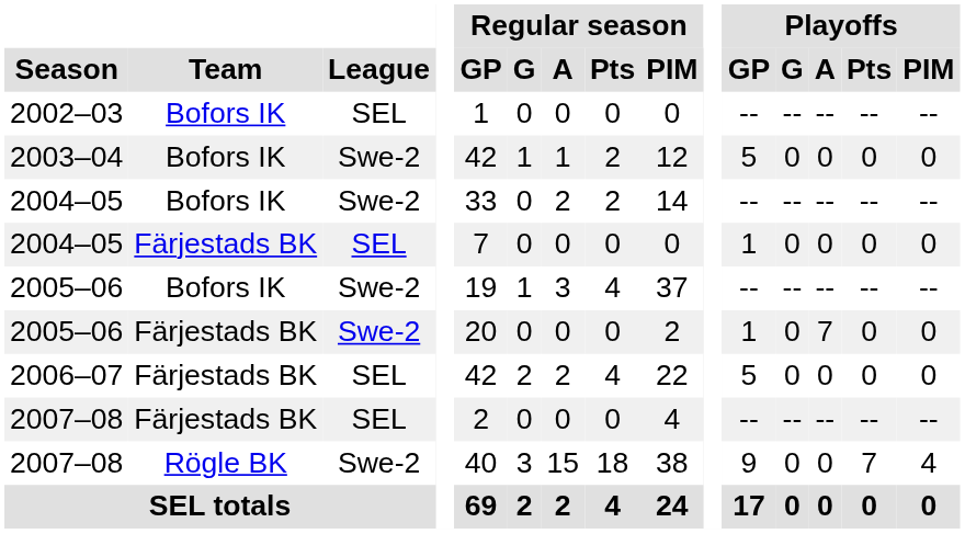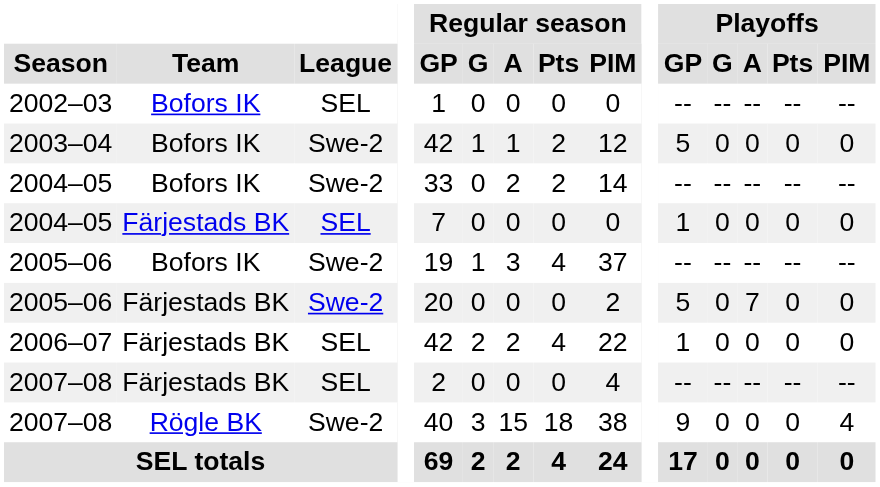 <table BORDER="0" CELLPADDING="3" CELLSPACING="0" ID="Table3">
 <tr bgcolor="#e0e0e0">
 <th colspan="3" bgcolor="#ffffff"> </th>
 <th rowspan="99" bgcolor="#ffffff"> </th>
 <th colspan="5">Regular season</th>
 <th rowspan="99" bgcolor="#ffffff"> </th>
 <th colspan="5">Playoffs</th>
 </tr>
 <tr bgcolor="#e0e0e0">
 <th>Season</th>
 <th>Team</th>
 <th>League</th>
 <th>GP</th>
 <th>G</th>
 <th>A</th>
 <th>Pts</th>
 <th>PIM</th>
 <th>GP</th>
 <th>G</th>
 <th>A</th>
 <th>Pts</th>
 <th>PIM</th>
 </tr>
 <tr ALIGN="center">
 <td>2002–03</td>
 <td><a href='#'>Bofors IK</a></td>
 <td>SEL</td>
 <td>1</td>
 <td>0</td>
 <td>0</td>
 <td>0</td>
 <td>0</td>
 <td>--</td>
 <td>--</td>
 <td>--</td>
 <td>--</td>
 <td>--</td>
 </tr>
 <tr ALIGN="center" bgcolor="#f0f0f0">
 <td>2003–04</td>
 <td>Bofors IK</td>
 <td>Swe-2</td>
 <td>42</td>
 <td>1</td>
 <td>1</td>
 <td>2</td>
 <td>12</td>
 <td>5</td>
 <td>0</td>
 <td>0</td>
 <td>0</td>
 <td>0</td>
 </tr>
 <tr ALIGN="center">
 <td>2004–05</td>
 <td>Bofors IK</td>
 <td>Swe-2</td>
 <td>33</td>
 <td>0</td>
 <td>2</td>
 <td>2</td>
 <td>14</td>
 <td>--</td>
 <td>--</td>
 <td>--</td>
 <td>--</td>
 <td>--</td>
 </tr>
 <tr ALIGN="center" bgcolor="#f0f0f0">
 <td>2004–05</td>
 <td><a href='#'>Färjestads BK</a></td>
 <td><a href='#'>SEL</a></td>
 <td>7</td>
 <td>0</td>
 <td>0</td>
 <td>0</td>
 <td>0</td>
 <td>1</td>
 <td>0</td>
 <td>0</td>
 <td>0</td>
 <td>0</td>
 </tr>
 <tr ALIGN="center">
 <td>2005–06</td>
 <td>Bofors IK</td>
 <td>Swe-2</td>
 <td>19</td>
 <td>1</td>
 <td>3</td>
 <td>4</td>
 <td>37</td>
 <td>--</td>
 <td>--</td>
 <td>--</td>
 <td>--</td>
 <td>--</td>
 </tr>
 <tr ALIGN="center" bgcolor="#f0f0f0">
 <td>2005–06</td>
 <td>Färjestads BK</td>
 <td><a href='#'>Swe-2</a></td>
 <td>20</td>
 <td>0</td>
 <td>0</td>
 <td>0</td>
 <td>2</td>
-<td>1</td>
+<td>5</td>
 <td>0</td>
 <td>7</td>
 <td>0</td>
 <td>0</td>
 </tr>
 <tr ALIGN="center">
 <td>2006–07</td>
 <td>Färjestads BK</td>
 <td>SEL</td>
 <td>42</td>
 <td>2</td>
 <td>2</td>
 <td>4</td>
 <td>22</td>
-<td>5</td>
+<td>1</td>
 <td>0</td>
 <td>0</td>
 <td>0</td>
 <td>0</td>
 </tr>
 <tr ALIGN="center" bgcolor="#f0f0f0">
 <td>2007–08</td>
 <td>Färjestads BK</td>
 <td>SEL</td>
 <td>2</td>
 <td>0</td>
 <td>0</td>
 <td>0</td>
 <td>4</td>
 <td>--</td>
 <td>--</td>
 <td>--</td>
 <td>--</td>
 <td>--</td>
 </tr>
 <tr ALIGN="center">
 <td>2007–08</td>
 <td><a href='#'>Rögle BK</a></td>
 <td>Swe-2</td>
 <td>40</td>
 <td>3</td>
 <td>15</td>
 <td>18</td>
 <td>38</td>
 <td>9</td>
 <td>0</td>
 <td>0</td>
-<td>7</td>
+<td>0</td>
 <td>4</td>
 </tr>
 <tr bgcolor="#e0e0e0">
 <th colspan="3">SEL totals</th>
 <th>69</th>
 <th>2</th>
 <th>2</th>
 <th>4</th>
 <th>24</th>
 <th>17</th>
 <th>0</th>
 <th>0</th>
 <th>0</th>
 <th>0</th>
 </tr>
 </table>
